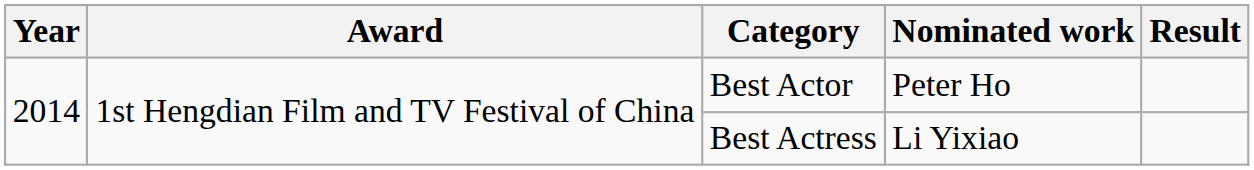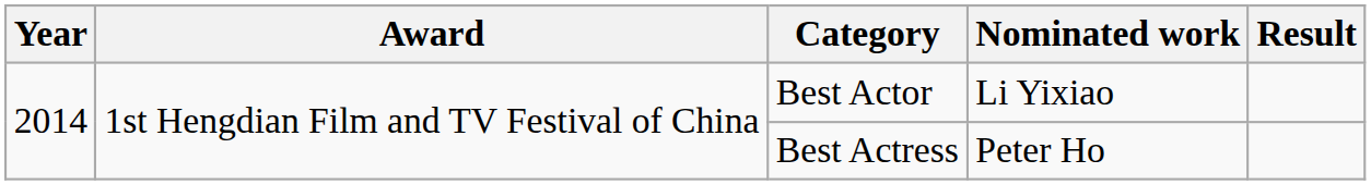 <table class="wikitable">
 <tr>
 <th>Year</th>
 <th>Award</th>
 <th>Category</th>
 <th>Nominated work</th>
 <th>Result</th>
 </tr>
 <tr>
 <td rowspan=2>2014</td>
 <td rowspan=2>1st Hengdian Film and TV Festival of China</td>
 <td>Best Actor</td>
-<td>Peter Ho</td>
+<td>Li Yixiao</td>
 <td></td>
 </tr>
 <tr>
 <td>Best Actress</td>
-<td>Li Yixiao</td>
+<td>Peter Ho</td>
 <td></td>
 </tr>
 </table>
